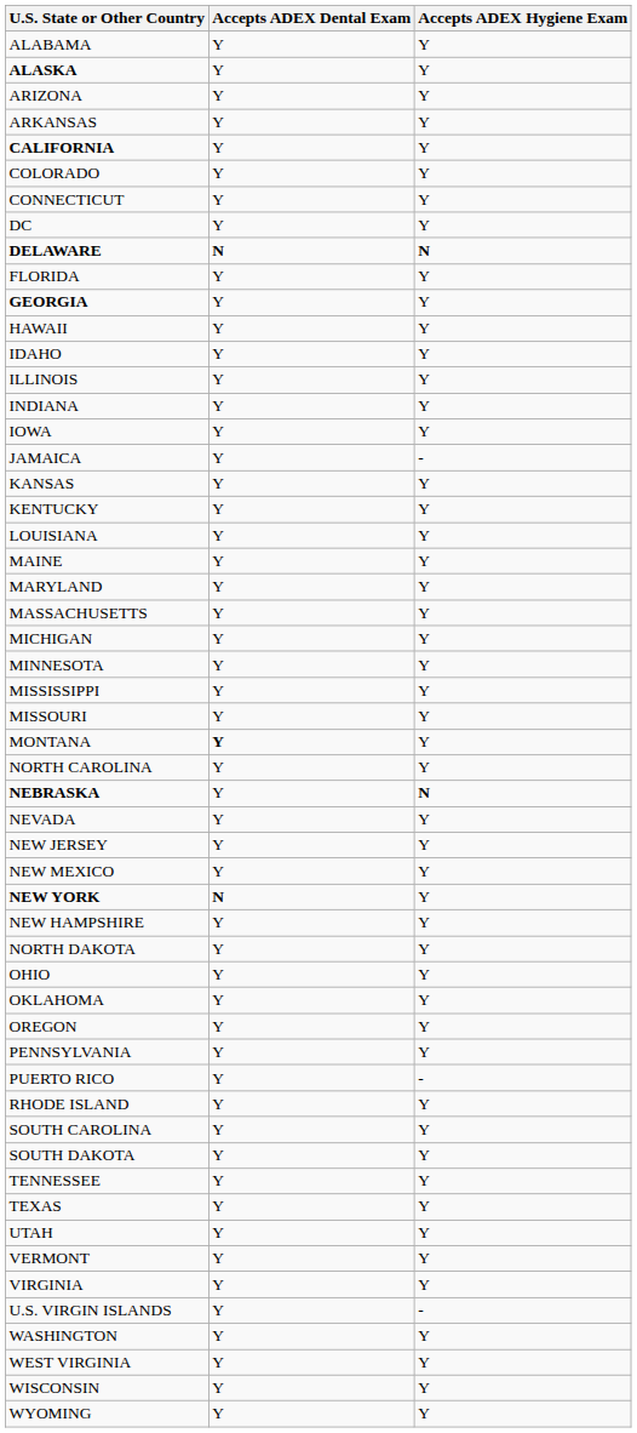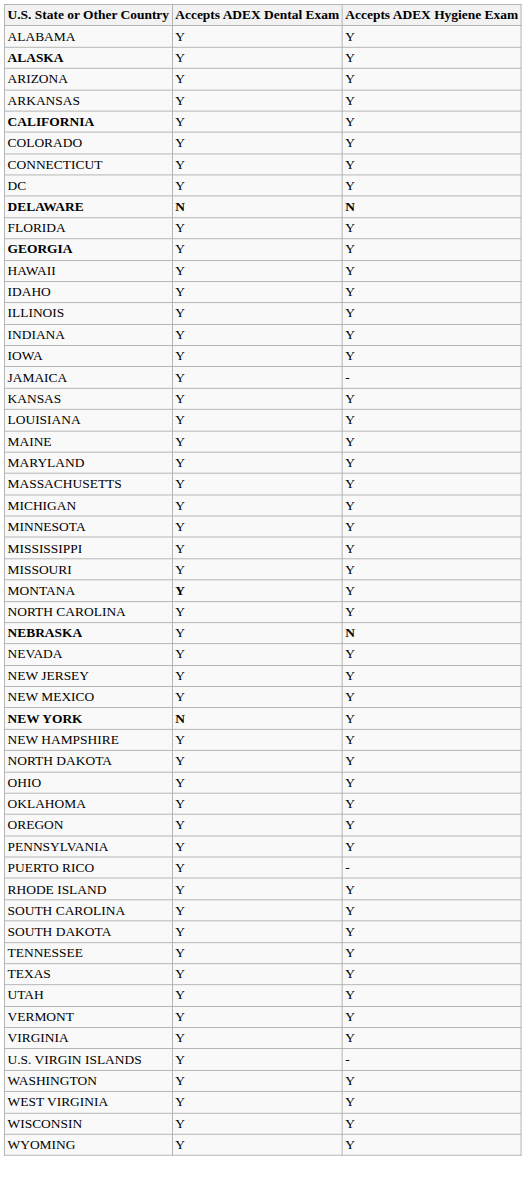 <table class="wikitable">
 <tr>
 <th>U.S. State or Other Country</th>
 <th>Accepts ADEX Dental Exam</th>
 <th>Accepts ADEX Hygiene Exam</th>
 </tr>
 <tr>
 <td>ALABAMA</td>
 <td>Y</td>
 <td>Y</td>
 </tr>
 <tr>
 <td><strong>ALASKA</strong></td>
 <td>Y</td>
 <td>Y</td>
 </tr>
 <tr>
 <td>ARIZONA</td>
 <td>Y</td>
 <td>Y</td>
 </tr>
 <tr>
 <td>ARKANSAS</td>
 <td>Y</td>
 <td>Y</td>
 </tr>
 <tr>
 <td><strong>CALIFORNIA</strong></td>
 <td>Y</td>
 <td>Y</td>
 </tr>
 <tr>
 <td>COLORADO</td>
 <td>Y</td>
 <td>Y</td>
 </tr>
 <tr>
 <td>CONNECTICUT</td>
 <td>Y</td>
 <td>Y</td>
 </tr>
 <tr>
 <td>DC</td>
 <td>Y</td>
 <td>Y</td>
 </tr>
 <tr>
 <td><strong>DELAWARE</strong></td>
 <td><strong>N</strong></td>
 <td><strong>N</strong></td>
 </tr>
 <tr>
 <td>FLORIDA</td>
 <td>Y</td>
 <td>Y</td>
 </tr>
 <tr>
 <td><strong>GEORGIA</strong></td>
 <td>Y</td>
 <td>Y</td>
 </tr>
 <tr>
 <td>HAWAII</td>
 <td>Y</td>
 <td>Y</td>
 </tr>
 <tr>
 <td>IDAHO</td>
 <td>Y</td>
 <td>Y</td>
 </tr>
 <tr>
 <td>ILLINOIS</td>
 <td>Y</td>
 <td>Y</td>
 </tr>
 <tr>
 <td>INDIANA</td>
 <td>Y</td>
 <td>Y</td>
 </tr>
 <tr>
 <td>IOWA</td>
 <td>Y</td>
 <td>Y</td>
 </tr>
 <tr>
 <td>JAMAICA</td>
 <td>Y</td>
 <td>-</td>
 </tr>
 <tr>
 <td>KANSAS</td>
-<td>Y</td>
-<td>Y</td>
-</tr>
-<tr>
-<td>KENTUCKY</td>
 <td>Y</td>
 <td>Y</td>
 </tr>
 <tr>
 <td>LOUISIANA</td>
 <td>Y</td>
 <td>Y</td>
 </tr>
 <tr>
 <td>MAINE</td>
 <td>Y</td>
 <td>Y</td>
 </tr>
 <tr>
 <td>MARYLAND</td>
 <td>Y</td>
 <td>Y</td>
 </tr>
 <tr>
 <td>MASSACHUSETTS</td>
 <td>Y</td>
 <td>Y</td>
 </tr>
 <tr>
 <td>MICHIGAN</td>
 <td>Y</td>
 <td>Y</td>
 </tr>
 <tr>
 <td>MINNESOTA</td>
 <td>Y</td>
 <td>Y</td>
 </tr>
 <tr>
 <td>MISSISSIPPI</td>
 <td>Y</td>
 <td>Y</td>
 </tr>
 <tr>
 <td>MISSOURI</td>
 <td>Y</td>
 <td>Y</td>
 </tr>
 <tr>
 <td>MONTANA</td>
 <td><strong>Y</strong></td>
 <td>Y</td>
 </tr>
 <tr>
 <td>NORTH CAROLINA</td>
 <td>Y</td>
 <td>Y</td>
 </tr>
 <tr>
 <td><strong>NEBRASKA</strong></td>
 <td>Y</td>
 <td><strong>N</strong></td>
 </tr>
 <tr>
 <td>NEVADA</td>
 <td>Y</td>
 <td>Y</td>
 </tr>
 <tr>
 <td>NEW JERSEY</td>
 <td>Y</td>
 <td>Y</td>
 </tr>
 <tr>
 <td>NEW MEXICO</td>
 <td>Y</td>
 <td>Y</td>
 </tr>
 <tr>
 <td><strong>NEW YORK</strong></td>
 <td><strong>N</strong></td>
 <td>Y</td>
 </tr>
 <tr>
 <td>NEW HAMPSHIRE</td>
 <td>Y</td>
 <td>Y</td>
 </tr>
 <tr>
 <td>NORTH DAKOTA</td>
 <td>Y</td>
 <td>Y</td>
 </tr>
 <tr>
 <td>OHIO</td>
 <td>Y</td>
 <td>Y</td>
 </tr>
 <tr>
 <td>OKLAHOMA</td>
 <td>Y</td>
 <td>Y</td>
 </tr>
 <tr>
 <td>OREGON</td>
 <td>Y</td>
 <td>Y</td>
 </tr>
 <tr>
 <td>PENNSYLVANIA</td>
 <td>Y</td>
 <td>Y</td>
 </tr>
 <tr>
 <td>PUERTO RICO</td>
 <td>Y</td>
 <td>-</td>
 </tr>
 <tr>
 <td>RHODE ISLAND</td>
 <td>Y</td>
 <td>Y</td>
 </tr>
 <tr>
 <td>SOUTH CAROLINA</td>
 <td>Y</td>
 <td>Y</td>
 </tr>
 <tr>
 <td>SOUTH DAKOTA</td>
 <td>Y</td>
 <td>Y</td>
 </tr>
 <tr>
 <td>TENNESSEE</td>
 <td>Y</td>
 <td>Y</td>
 </tr>
 <tr>
 <td>TEXAS</td>
 <td>Y</td>
 <td>Y</td>
 </tr>
 <tr>
 <td>UTAH</td>
 <td>Y</td>
 <td>Y</td>
 </tr>
 <tr>
 <td>VERMONT</td>
 <td>Y</td>
 <td>Y</td>
 </tr>
 <tr>
 <td>VIRGINIA</td>
 <td>Y</td>
 <td>Y</td>
 </tr>
 <tr>
 <td>U.S. VIRGIN ISLANDS</td>
 <td>Y</td>
 <td>-</td>
 </tr>
 <tr>
 <td>WASHINGTON</td>
 <td>Y</td>
 <td>Y</td>
 </tr>
 <tr>
 <td>WEST VIRGINIA</td>
 <td>Y</td>
 <td>Y</td>
 </tr>
 <tr>
 <td>WISCONSIN</td>
 <td>Y</td>
 <td>Y</td>
 </tr>
 <tr>
 <td>WYOMING</td>
 <td>Y</td>
 <td>Y</td>
 </tr>
 </table>
